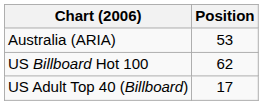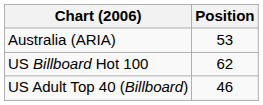 <table class="wikitable sortable">
 <tr>
 <th>Chart (2006)</th>
 <th>Position</th>
 </tr>
 <tr>
 <td>Australia (ARIA)</td>
 <td style="text-align:center;">53</td>
 </tr>
 <tr>
 <td>US <em>Billboard</em> Hot 100</td>
 <td align="center">62</td>
 </tr>
 <tr>
 <td>US Adult Top 40 (<em>Billboard</em>)</td>
-<td style="text-align:center;">17</td>
+<td style="text-align:center;">46</td>
 </tr>
 </table>
